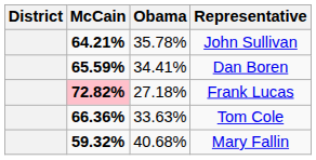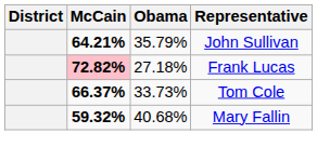 <table class=wikitable>
 <tr>
 <th>District</th>
 <th>McCain</th>
 <th>Obama</th>
 <th>Representative</th>
 </tr>
 <tr align=center>
 <th></th>
 <td><strong>64.21%</strong></td>
-<td>35.78%</td>
+<td>35.79%</td>
 <td><a href='#'>John Sullivan</a></td>
-</tr>
-<tr align=center>
-<th></th>
-<td><strong>65.59%</strong></td>
-<td>34.41%</td>
-<td><a href='#'>Dan Boren</a></td>
 </tr>
 <tr align=center>
 <th></th>
 <td style="background: pink;"><strong>72.82%</strong></td>
 <td>27.18%</td>
 <td><a href='#'>Frank Lucas</a></td>
 </tr>
 <tr align=center>
 <th></th>
-<td><strong>66.36%</strong></td>
-<td>33.63%</td>
+<td><strong>66.37%</strong></td>
+<td>33.73%</td>
 <td><a href='#'>Tom Cole</a></td>
 </tr>
 <tr align=center>
 <th></th>
 <td><strong>59.32%</strong></td>
 <td>40.68%</td>
 <td><a href='#'>Mary Fallin</a></td>
 </tr>
 </table>
